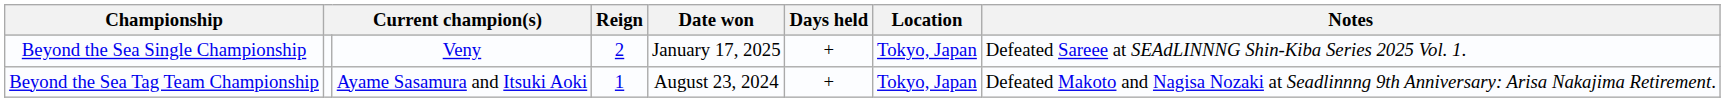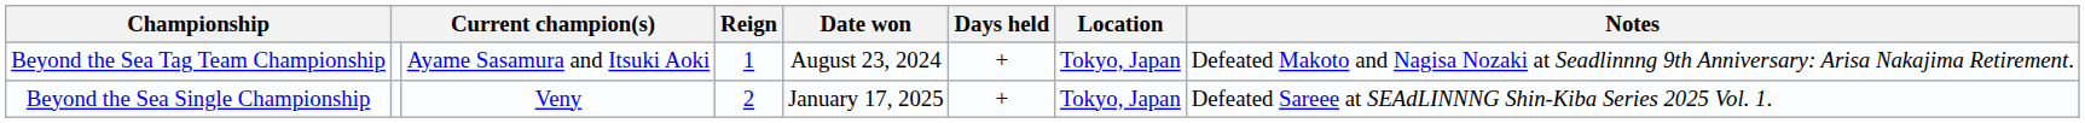 <table class="wikitable" style="text-align:center; background:#fcfdff; font-size:85%;">
 <tr>
 <th>Championship</th>
 <th colspan=2>Current champion(s)</th>
 <th>Reign</th>
 <th>Date won</th>
 <th>Days held</th>
 <th>Location</th>
 <th>Notes</th>
 </tr>
 <tr>
+<td><a href='#'>Beyond the Sea Tag Team Championship</a></td>
+<td><br></td>
+<td><a href='#'>Ayame Sasamura</a> and <a href='#'>Itsuki Aoki</a></td>
+<td><a href='#'>1<br></a></td>
+<td>August 23, 2024</td>
+<td>+</td>
+<td><a href='#'>Tokyo, Japan</a></td>
+<td align=left>Defeated <a href='#'>Makoto</a> and <a href='#'>Nagisa Nozaki</a> at <em>Seadlinnng 9th Anniversary: Arisa Nakajima Retirement</em>.</td>
+</tr>
+<tr>
 <td><a href='#'>Beyond the Sea Single Championship</a></td>
 <td></td>
 <td><a href='#'>Veny</a></td>
 <td><a href='#'>2</a></td>
 <td>January 17, 2025</td>
 <td>+</td>
 <td><a href='#'>Tokyo, Japan</a></td>
 <td align=left>Defeated <a href='#'>Sareee</a> at <em>SEAdLINNNG Shin-Kiba Series 2025 Vol. 1</em>.</td>
 </tr>
-<tr>
-<td><a href='#'>Beyond the Sea Tag Team Championship</a></td>
-<td><br></td>
-<td><a href='#'>Ayame Sasamura</a> and <a href='#'>Itsuki Aoki</a></td>
-<td><a href='#'>1<br></a></td>
-<td>August 23, 2024</td>
-<td>+</td>
-<td><a href='#'>Tokyo, Japan</a></td>
-<td align=left>Defeated <a href='#'>Makoto</a> and <a href='#'>Nagisa Nozaki</a> at <em>Seadlinnng 9th Anniversary: Arisa Nakajima Retirement</em>.</td>
-</tr>
 </table>
